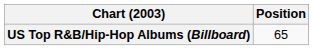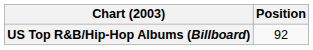 <table class="wikitable plainrowheaders" style="text-align:center">
 <tr>
 <th scope="col">Chart (2003)</th>
 <th scope="col">Position</th>
 </tr>
 <tr>
 <th scope="row">US Top R&B/Hip-Hop Albums (<em>Billboard</em>)</th>
-<td>65</td>
+<td>92</td>
 </tr>
 </table>
